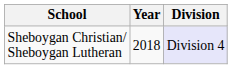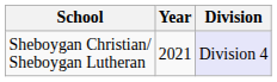 <table class="wikitable">
 <tr>
 <th>School</th>
 <th>Year</th>
 <th>Division</th>
 </tr>
 <tr>
 <td>Sheboygan Christian/<br>Sheboygan Lutheran</td>
-<td>2018</td>
+<td>2021</td>
 <td style="background: lavender;">Division 4</td>
 </tr>
 </table>
